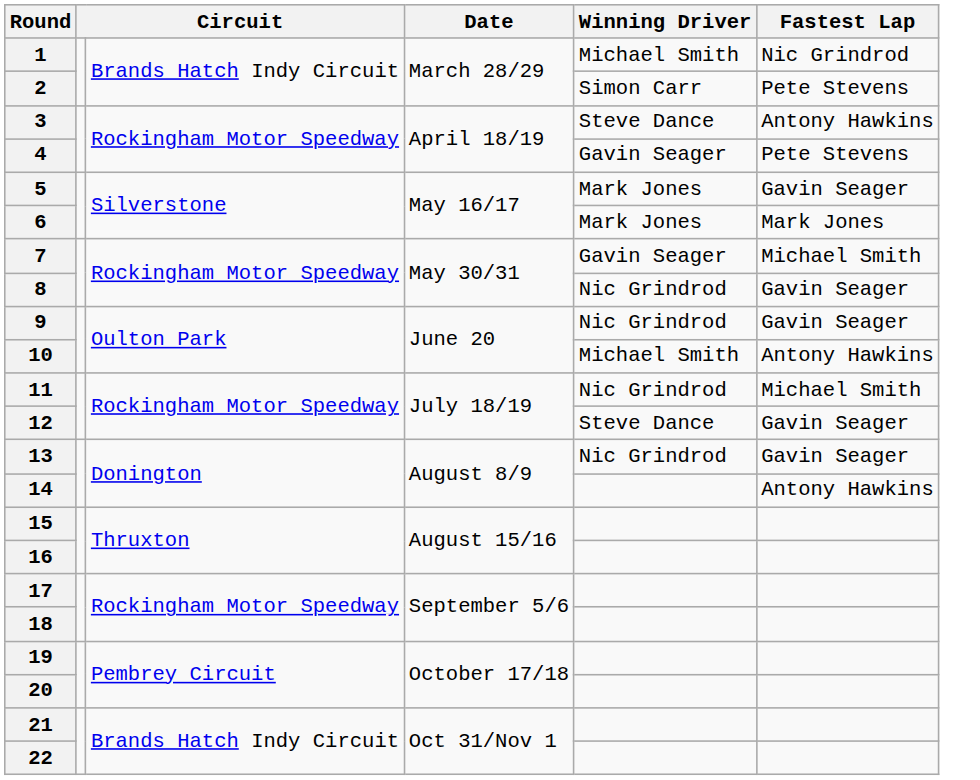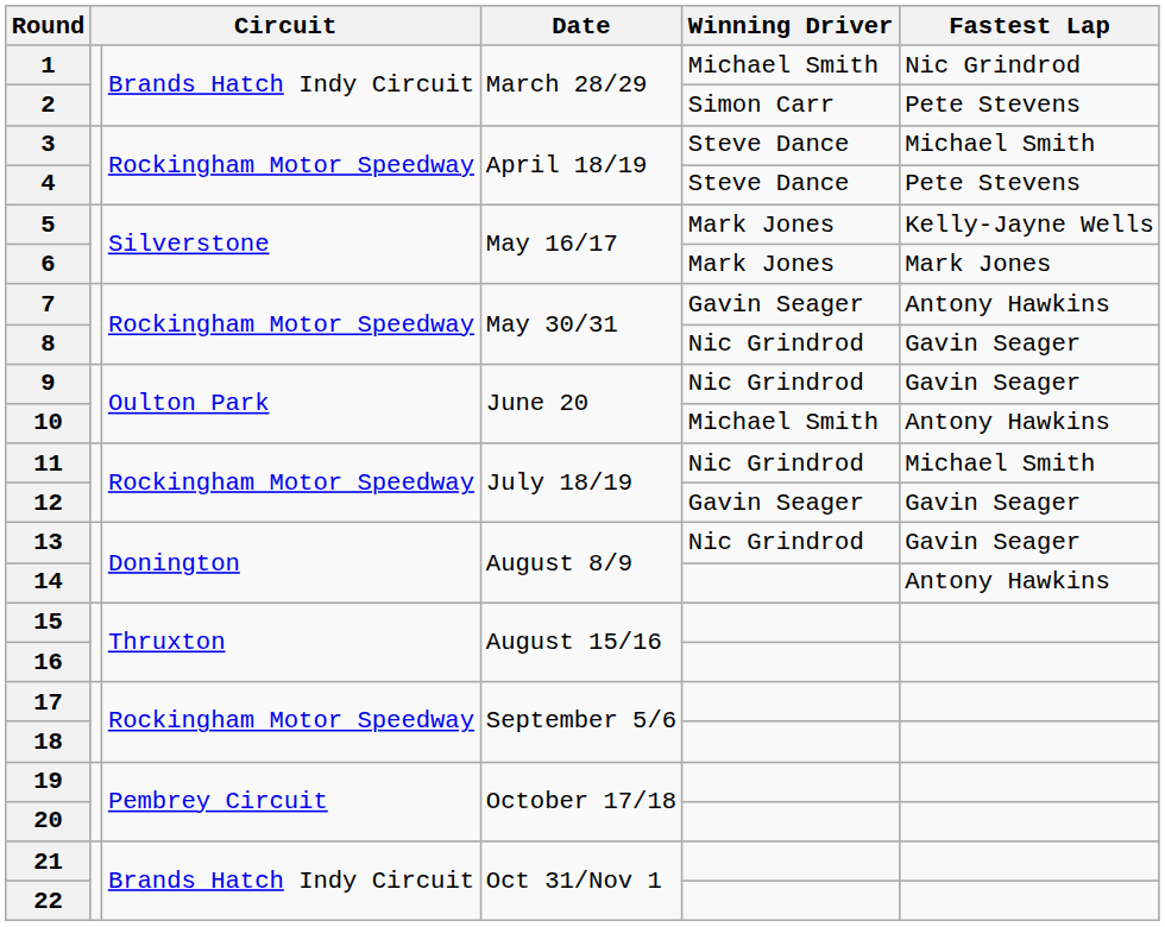 <table class="wikitable">
 <tr>
 <th>Round</th>
 <th colspan=2>Circuit</th>
 <th>Date</th>
 <th>Winning Driver</th>
 <th>Fastest Lap</th>
 </tr>
 <tr>
 <th>1</th>
 <td rowspan=2></td>
 <td rowspan=2><a href='#'>Brands Hatch</a> Indy Circuit</td>
 <td rowspan=2>March 28/29</td>
 <td>Michael Smith</td>
 <td>Nic Grindrod</td>
 </tr>
 <tr>
 <th>2</th>
 <td>Simon Carr</td>
 <td>Pete Stevens</td>
 </tr>
 <tr>
 <th>3</th>
 <td rowspan=2></td>
 <td rowspan=2><a href='#'>Rockingham Motor Speedway</a></td>
 <td rowspan=2>April 18/19</td>
 <td>Steve Dance</td>
-<td>Antony Hawkins</td>
+<td>Michael Smith</td>
 </tr>
 <tr>
 <th>4</th>
-<td>Gavin Seager</td>
+<td>Steve Dance</td>
 <td>Pete Stevens</td>
 </tr>
 <tr>
 <th>5</th>
 <td rowspan=2></td>
 <td rowspan=2><a href='#'>Silverstone</a></td>
 <td rowspan=2>May 16/17</td>
 <td>Mark Jones</td>
-<td>Gavin Seager</td>
+<td>Kelly-Jayne Wells</td>
 </tr>
 <tr>
 <th>6</th>
 <td>Mark Jones</td>
 <td>Mark Jones</td>
 </tr>
 <tr>
 <th>7</th>
 <td rowspan=2></td>
 <td rowspan=2><a href='#'>Rockingham Motor Speedway</a></td>
 <td rowspan=2>May 30/31</td>
 <td>Gavin Seager</td>
-<td>Michael Smith</td>
+<td>Antony Hawkins</td>
 </tr>
 <tr>
 <th>8</th>
 <td>Nic Grindrod</td>
 <td>Gavin Seager</td>
 </tr>
 <tr>
 <th>9</th>
 <td rowspan=2></td>
 <td rowspan=2><a href='#'>Oulton Park</a></td>
 <td rowspan=2>June 20</td>
 <td>Nic Grindrod</td>
 <td>Gavin Seager</td>
 </tr>
 <tr>
 <th>10</th>
 <td>Michael Smith</td>
 <td>Antony Hawkins</td>
 </tr>
 <tr>
 <th>11</th>
 <td rowspan=2></td>
 <td rowspan=2><a href='#'>Rockingham Motor Speedway</a></td>
 <td rowspan=2>July 18/19</td>
 <td>Nic Grindrod</td>
 <td>Michael Smith</td>
 </tr>
 <tr>
 <th>12</th>
-<td>Steve Dance</td>
+<td>Gavin Seager</td>
 <td>Gavin Seager</td>
 </tr>
 <tr>
 <th>13</th>
 <td rowspan=2></td>
 <td rowspan=2><a href='#'>Donington</a></td>
 <td rowspan=2>August 8/9</td>
 <td>Nic Grindrod</td>
 <td>Gavin Seager</td>
 </tr>
 <tr>
 <th>14</th>
 <td></td>
 <td>Antony Hawkins</td>
 </tr>
 <tr>
 <th>15</th>
 <td rowspan=2></td>
 <td rowspan=2><a href='#'>Thruxton</a></td>
 <td rowspan=2>August 15/16</td>
 <td></td>
 <td></td>
 </tr>
 <tr>
 <th>16</th>
 <td></td>
 <td></td>
 </tr>
 <tr>
 <th>17</th>
 <td rowspan=2></td>
 <td rowspan=2><a href='#'>Rockingham Motor Speedway</a></td>
 <td rowspan=2>September 5/6</td>
 <td></td>
 <td></td>
 </tr>
 <tr>
 <th>18</th>
 <td></td>
 <td></td>
 </tr>
 <tr>
 <th>19</th>
 <td rowspan=2></td>
 <td rowspan=2><a href='#'>Pembrey Circuit</a></td>
 <td rowspan=2>October 17/18</td>
 <td></td>
 <td></td>
 </tr>
 <tr>
 <th>20</th>
 <td></td>
 <td></td>
 </tr>
 <tr>
 <th>21</th>
 <td rowspan=2></td>
 <td rowspan=2><a href='#'>Brands Hatch</a> Indy Circuit</td>
 <td rowspan=2>Oct 31/Nov 1</td>
 <td></td>
 <td></td>
 </tr>
 <tr>
 <th>22</th>
 <td></td>
 <td></td>
 </tr>
 </table>
